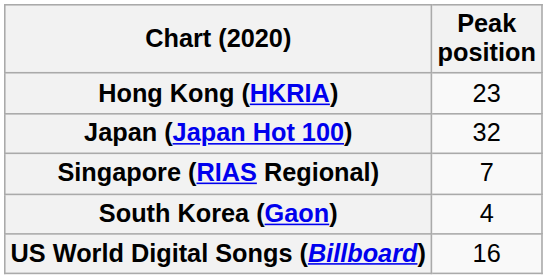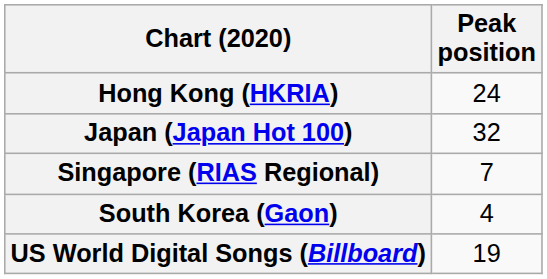 <table class="wikitable plainrowheaders" style="text-align:center">
 <tr>
 <th scope="col">Chart (2020)</th>
 <th scope="col">Peak<br>position</th>
 </tr>
 <tr>
 <th scope="row">Hong Kong (<a href='#'>HKRIA</a>)</th>
-<td>23</td>
+<td>24</td>
 </tr>
 <tr>
 <th scope="row">Japan (<a href='#'>Japan Hot 100</a>)</th>
 <td>32</td>
 </tr>
 <tr>
 <th scope="row">Singapore (<a href='#'>RIAS</a> Regional)</th>
 <td>7</td>
 </tr>
 <tr>
 <th scope="row">South Korea (<a href='#'>Gaon</a>)</th>
 <td>4</td>
 </tr>
 <tr>
 <th scope="row">US World Digital Songs (<a href='#'><em>Billboard</em></a>)</th>
-<td>16</td>
+<td>19</td>
 </tr>
 </table>
